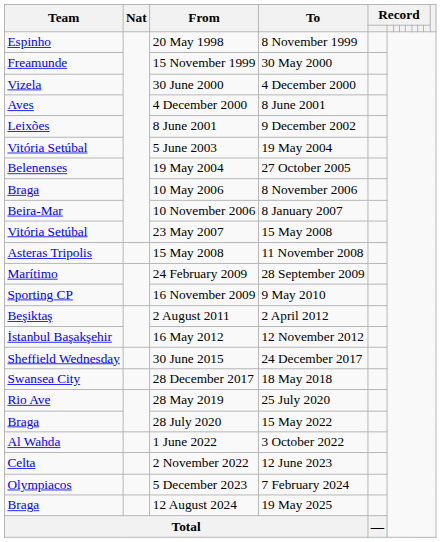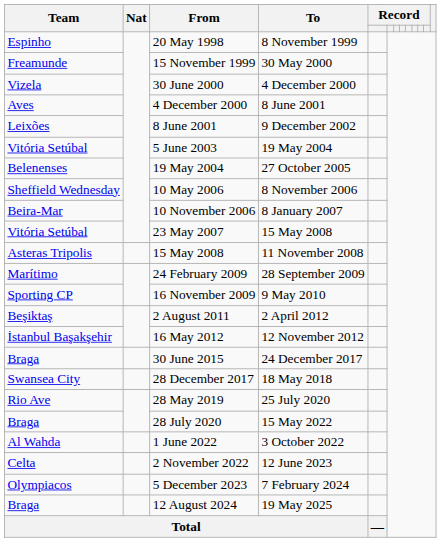 <table class=wikitable style=text-align:center>
 <tr>
 <th rowspan="2">Team</th>
 <th rowspan="2">Nat</th>
 <th rowspan="2">From</th>
 <th rowspan="2">To</th>
 <th colspan="8">Record</th>
 <th rowspan=2></th>
 </tr>
 <tr>
 <th></th>
 <th></th>
 <th></th>
 <th></th>
 <th></th>
 <th></th>
 <th></th>
 <th></th>
 </tr>
 <tr>
 <td align=left><a href='#'>Espinho</a></td>
 <td rowspan="10"></td>
 <td align=left>20 May 1998</td>
 <td align=left>8 November 1999<br></td>
 <td></td>
 </tr>
 <tr>
 <td align=left><a href='#'>Freamunde</a></td>
 <td align=left>15 November 1999</td>
 <td align=left>30 May 2000<br></td>
 <td></td>
 </tr>
 <tr>
 <td align=left><a href='#'>Vizela</a></td>
 <td align=left>30 June 2000</td>
 <td align=left>4 December 2000<br></td>
 <td></td>
 </tr>
 <tr>
 <td align=left><a href='#'>Aves</a></td>
 <td align=left>4 December 2000</td>
 <td align=left>8 June 2001<br></td>
 <td></td>
 </tr>
 <tr>
 <td align=left><a href='#'>Leixões</a></td>
 <td align=left>8 June 2001</td>
 <td align=left>9 December 2002<br></td>
 <td></td>
 </tr>
 <tr>
 <td align=left><a href='#'>Vitória Setúbal</a></td>
 <td align=left>5 June 2003</td>
 <td align=left>19 May 2004<br></td>
 <td></td>
 </tr>
 <tr>
 <td align=left><a href='#'>Belenenses</a></td>
 <td align=left>19 May 2004</td>
 <td align=left>27 October 2005<br></td>
 <td></td>
 </tr>
 <tr>
-<td align=left><a href='#'>Braga</a></td>
+<td align=left><a href='#'>Sheffield Wednesday</a></td>
 <td align=left>10 May 2006</td>
 <td align=left>8 November 2006<br></td>
 <td></td>
 </tr>
 <tr>
 <td align=left><a href='#'>Beira-Mar</a></td>
 <td align=left>10 November 2006</td>
 <td align=left>8 January 2007<br></td>
 <td></td>
 </tr>
 <tr>
 <td align=left><a href='#'>Vitória Setúbal</a></td>
 <td align=left>23 May 2007</td>
 <td align=left>15 May 2008<br></td>
 <td></td>
 </tr>
 <tr>
 <td align=left><a href='#'>Asteras Tripolis</a></td>
 <td></td>
 <td align=left>15 May 2008</td>
 <td align=left>11 November 2008<br></td>
 <td></td>
 </tr>
 <tr>
 <td align=left><a href='#'>Marítimo</a></td>
 <td rowspan="2"></td>
 <td align=left>24 February 2009</td>
 <td align=left>28 September 2009<br></td>
 <td></td>
 </tr>
 <tr>
 <td align=left><a href='#'>Sporting CP</a></td>
 <td align=left>16 November 2009</td>
 <td align=left>9 May 2010<br></td>
 <td></td>
 </tr>
 <tr>
 <td align=left><a href='#'>Beşiktaş</a></td>
 <td rowspan="2"></td>
 <td align=left>2 August 2011</td>
 <td align=left>2 April 2012<br></td>
 <td></td>
 </tr>
 <tr>
 <td align=left><a href='#'>İstanbul Başakşehir</a></td>
 <td align=left>16 May 2012</td>
 <td align=left>12 November 2012<br></td>
 <td></td>
 </tr>
 <tr>
-<td align=left><a href='#'>Sheffield Wednesday</a></td>
+<td align=left><a href='#'>Braga</a></td>
 <td></td>
 <td align=left>30 June 2015</td>
 <td align=left>24 December 2017<br></td>
 <td></td>
 </tr>
 <tr>
 <td align=left><a href='#'>Swansea City</a></td>
 <td></td>
 <td align=left>28 December 2017</td>
 <td align=left>18 May 2018<br></td>
 <td></td>
 </tr>
 <tr>
 <td align=left><a href='#'>Rio Ave</a></td>
 <td rowspan="2"></td>
 <td align=left>28 May 2019</td>
 <td align=left>25 July 2020<br></td>
 <td></td>
 </tr>
 <tr>
 <td align=left><a href='#'>Braga</a></td>
 <td align=left>28 July 2020</td>
 <td align=left>15 May 2022<br></td>
 <td></td>
 </tr>
 <tr>
 <td align=left><a href='#'>Al Wahda</a></td>
 <td></td>
 <td align=left>1 June 2022</td>
 <td align=left>3 October 2022<br></td>
 <td></td>
 </tr>
 <tr>
 <td align=left><a href='#'>Celta</a></td>
 <td></td>
 <td align=left>2 November 2022</td>
 <td align=left>12 June 2023<br></td>
 <td></td>
 </tr>
 <tr>
 <td align=left><a href='#'>Olympiacos</a></td>
 <td></td>
 <td align=left>5 December 2023</td>
 <td align=left>7 February 2024<br></td>
 <td></td>
 </tr>
 <tr>
 <td align=left><a href='#'>Braga</a></td>
 <td></td>
 <td align=left>12 August 2024</td>
 <td align=left>19 May 2025<br></td>
 <td></td>
 </tr>
 <tr>
 <th colspan=4>Total<br></th>
 <th>—</th>
 </tr>
 </table>
